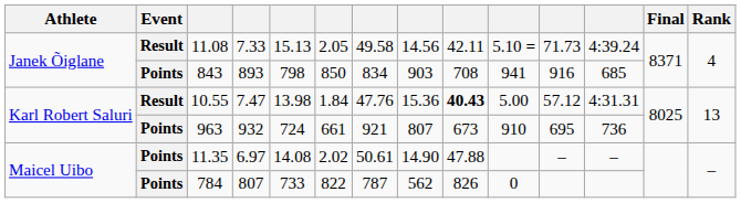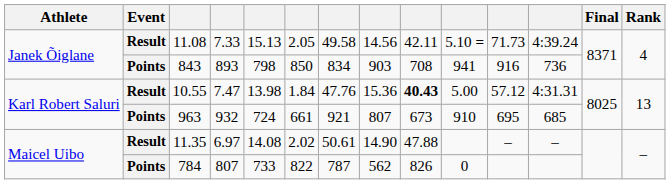 <table class=wikitable style=font-size:90%>
 <tr>
 <th>Athlete</th>
 <th>Event</th>
 <th></th>
 <th></th>
 <th></th>
 <th></th>
 <th></th>
 <th></th>
 <th></th>
 <th></th>
 <th></th>
 <th></th>
 <th>Final</th>
 <th>Rank</th>
 </tr>
 <tr align=center>
 <td rowspan=2 align=left><a href='#'>Janek Õiglane</a></td>
 <th style=font-size:95%>Result</th>
 <td>11.08 <strong></strong></td>
 <td>7.33</td>
 <td>15.13</td>
 <td>2.05 <strong></strong></td>
 <td>49.58 <strong></strong></td>
 <td>14.56 <strong></strong></td>
 <td>42.11</td>
 <td>5.10 <strong>=</strong></td>
 <td>71.73 <strong></strong></td>
 <td>4:39.24</td>
 <td rowspan=2>8371 <strong></strong></td>
 <td rowspan=2>4</td>
 </tr>
 <tr align=center>
 <th style=font-size:95%>Points</th>
 <td>843</td>
 <td>893</td>
 <td>798</td>
 <td>850</td>
 <td>834</td>
 <td>903</td>
 <td>708</td>
 <td>941</td>
 <td>916</td>
-<td>685</td>
+<td>736</td>
 </tr>
 <tr align=center>
 <td rowspan=2 align=left><a href='#'>Karl Robert Saluri</a></td>
 <th style=font-size:95%>Result</th>
 <td>10.55 <strong></strong></td>
 <td>7.47</td>
 <td>13.98</td>
 <td>1.84</td>
 <td>47.76</td>
 <td>15.36</td>
 <td><strong>40.43</strong></td>
 <td>5.00 <strong></strong></td>
 <td>57.12</td>
 <td>4:31.31 <strong></strong></td>
 <td rowspan=2>8025 <strong></strong></td>
 <td rowspan=2>13</td>
 </tr>
 <tr align=center>
 <th style=font-size:95%>Points</th>
 <td>963</td>
 <td>932</td>
 <td>724</td>
 <td>661</td>
 <td>921</td>
 <td>807</td>
 <td>673</td>
 <td>910</td>
 <td>695</td>
-<td>736</td>
+<td>685</td>
 </tr>
 <tr align=center>
 <td rowspan=2 align=left><a href='#'>Maicel Uibo</a></td>
-<th style=font-size:95%>Points</th>
+<th style=font-size:95%>Result</th>
 <td>11.35</td>
 <td>6.97</td>
 <td>14.08</td>
 <td>2.02</td>
 <td>50.61 <strong></strong></td>
 <td>14.90</td>
 <td>47.88</td>
 <td></td>
 <td>–</td>
 <td>–</td>
 <td rowspan=2></td>
 <td rowspan=2>–</td>
 </tr>
 <tr align=center>
 <th style=font-size:95%>Points</th>
 <td>784</td>
 <td>807</td>
 <td>733</td>
 <td>822</td>
 <td>787</td>
 <td>562</td>
 <td>826</td>
 <td>0</td>
 <td></td>
 <td></td>
 </tr>
 </table>
